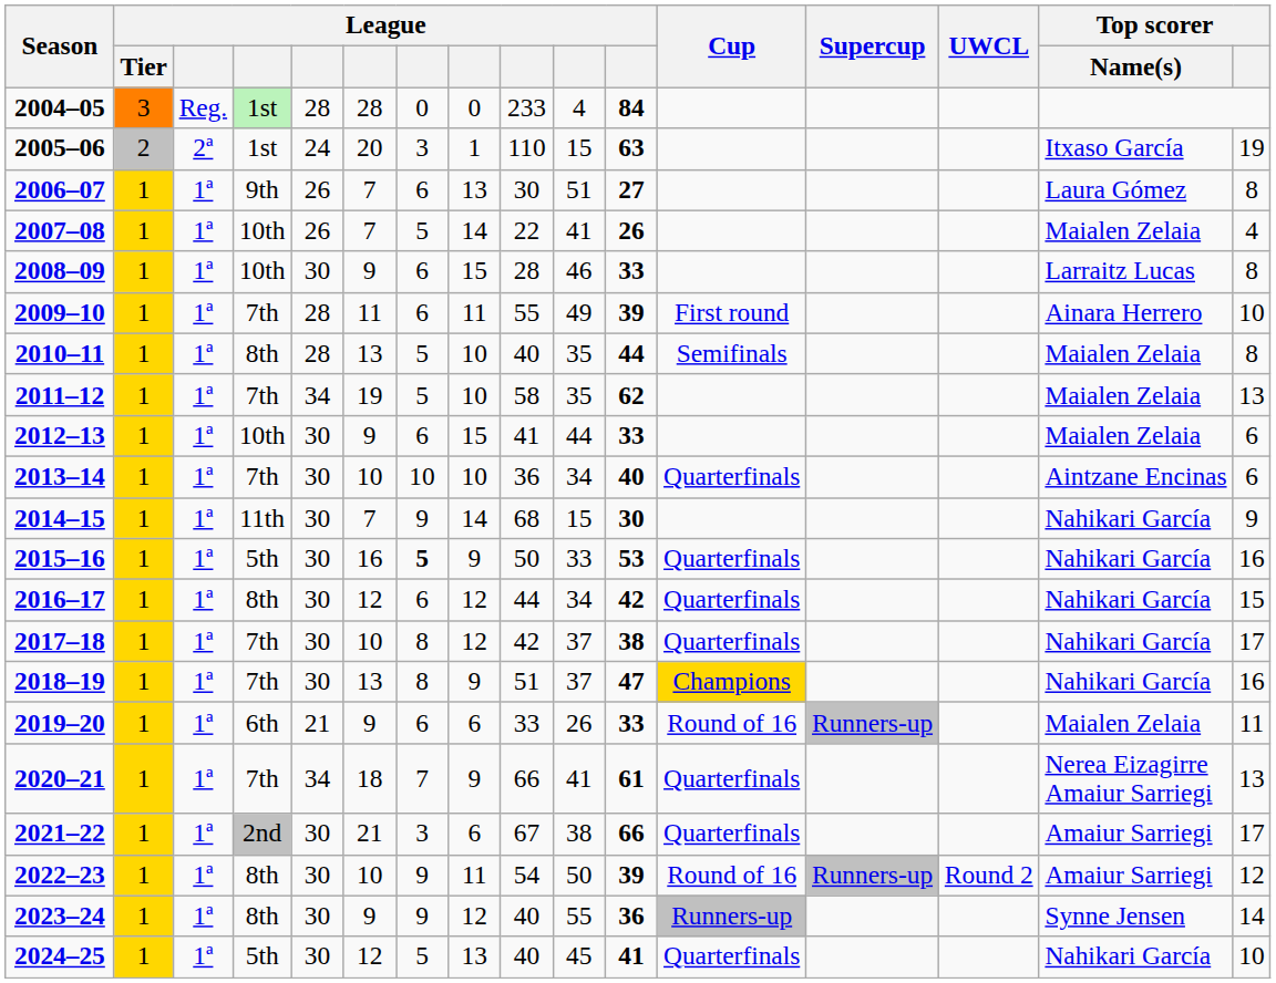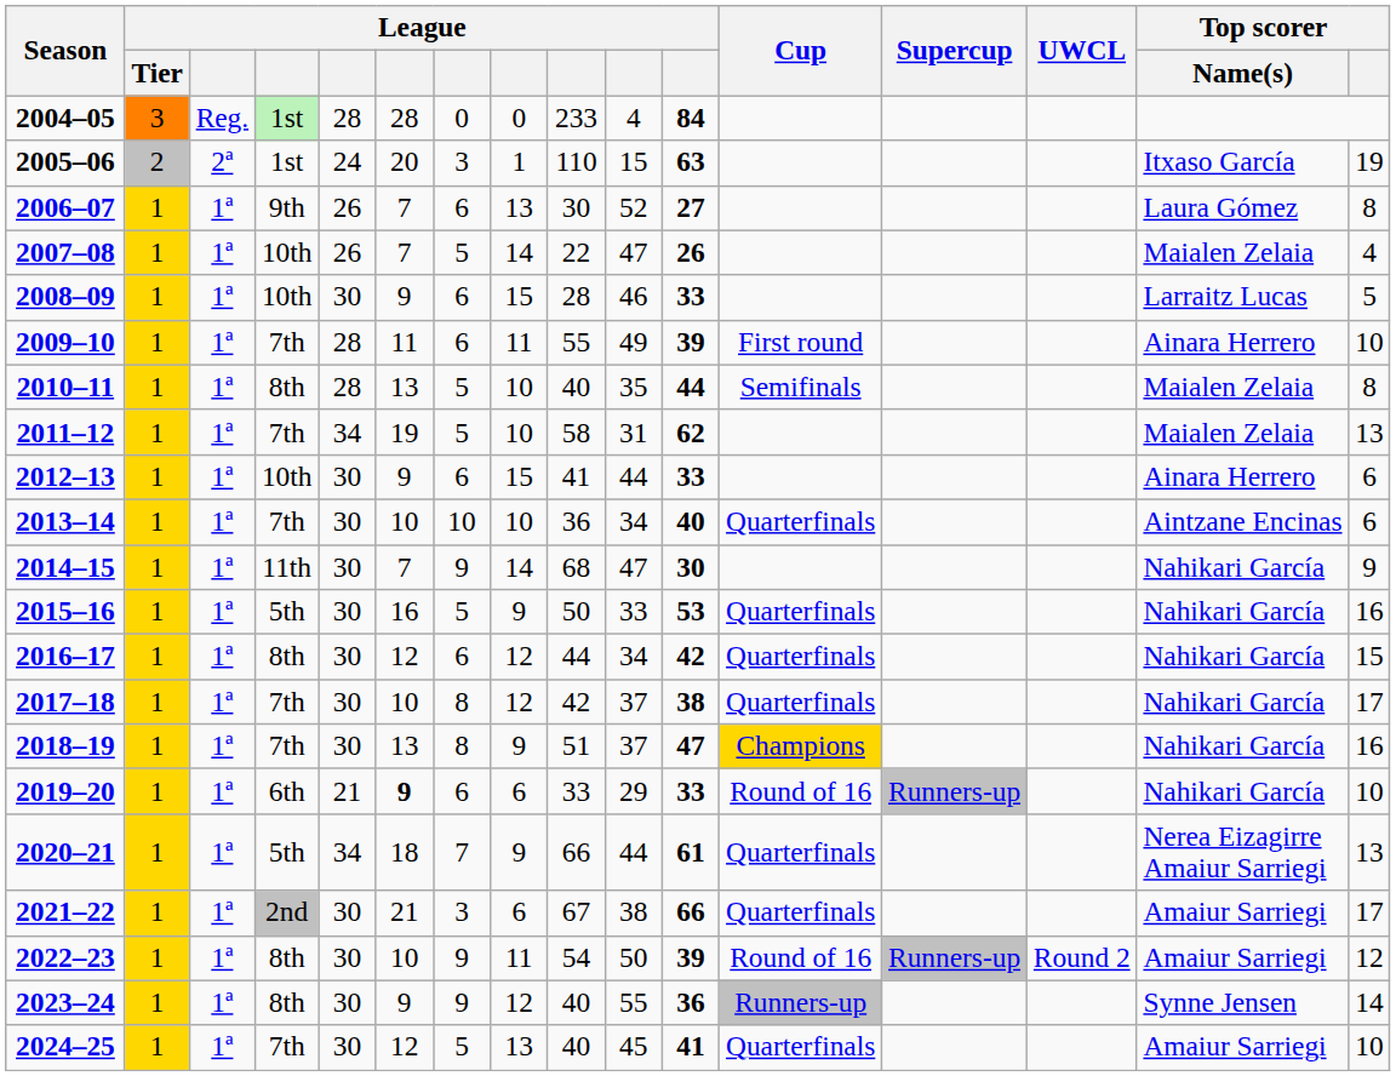 <table class="wikitable" style="text-align: center;">
 <tr>
 <th rowspan=2 width=60>Season</th>
 <th colspan=10>League</th>
 <th rowspan=2 width=40 align=center><a href='#'>Cup</a></th>
 <th rowspan=2><a href='#'>Supercup</a></th>
 <th rowspan=2><a href='#'>UWCL</a></th>
 <th colspan=2>Top scorer</th>
 </tr>
 <tr>
 <th>Tier</th>
 <th></th>
 <th></th>
 <th width=25></th>
 <th width=25></th>
 <th width=25></th>
 <th width=25></th>
 <th width=25></th>
 <th width=25></th>
 <th width=25></th>
 <th>Name(s)</th>
 <th></th>
 </tr>
 <tr>
 <td><strong>2004–05</strong></td>
 <td bgcolor=#FF7F00>3</td>
 <td><a href='#'>Reg.</a></td>
 <td bgcolor="#bbf3bb">1st</td>
 <td>28</td>
 <td>28</td>
 <td>0</td>
 <td>0</td>
 <td>233</td>
 <td>4</td>
 <td><strong>84</strong></td>
 <td></td>
 <td></td>
 <td></td>
 <td colspan="2"></td>
 </tr>
 <tr>
 <td><strong>2005–06</strong></td>
 <td bgcolor=silver>2</td>
 <td><a href='#'>2ª</a></td>
 <td>1st</td>
 <td>24</td>
 <td>20</td>
 <td>3</td>
 <td>1</td>
 <td>110</td>
 <td>15</td>
 <td><strong>63</strong></td>
 <td></td>
 <td></td>
 <td></td>
 <td align="left"> <a href='#'>Itxaso García</a></td>
 <td>19</td>
 </tr>
 <tr>
 <td><strong><a href='#'>2006–07</a></strong></td>
 <td bgcolor=gold>1</td>
 <td><a href='#'>1ª</a></td>
 <td>9th</td>
 <td>26</td>
 <td>7</td>
 <td>6</td>
 <td>13</td>
 <td>30</td>
-<td>51</td>
+<td>52</td>
 <td><strong>27</strong></td>
 <td></td>
 <td></td>
 <td></td>
 <td align="left"> <a href='#'>Laura Gómez</a></td>
 <td>8</td>
 </tr>
 <tr>
 <td><strong><a href='#'>2007–08</a></strong></td>
 <td bgcolor=gold>1</td>
 <td><a href='#'>1ª</a></td>
 <td>10th</td>
 <td>26</td>
 <td>7</td>
 <td>5</td>
 <td>14</td>
 <td>22</td>
-<td>41</td>
+<td>47</td>
 <td><strong>26</strong></td>
 <td></td>
 <td></td>
 <td></td>
 <td align="left"> <a href='#'>Maialen Zelaia</a></td>
 <td>4</td>
 </tr>
 <tr>
 <td><strong><a href='#'>2008–09</a></strong></td>
 <td bgcolor=gold>1</td>
 <td><a href='#'>1ª</a></td>
 <td>10th</td>
 <td>30</td>
 <td>9</td>
 <td>6</td>
 <td>15</td>
 <td>28</td>
 <td>46</td>
 <td><strong>33</strong></td>
 <td></td>
 <td></td>
 <td></td>
 <td align="left"> <a href='#'>Larraitz Lucas</a></td>
-<td>8</td>
+<td>5</td>
 </tr>
 <tr>
 <td><strong><a href='#'>2009–10</a></strong></td>
 <td bgcolor=gold>1</td>
 <td><a href='#'>1ª</a></td>
 <td>7th</td>
 <td>28</td>
 <td>11</td>
 <td>6</td>
 <td>11</td>
 <td>55</td>
 <td>49</td>
 <td><strong>39</strong></td>
 <td><a href='#'>First round</a></td>
 <td></td>
 <td></td>
 <td align="left"> <a href='#'>Ainara Herrero</a></td>
 <td>10</td>
 </tr>
 <tr>
 <td><strong><a href='#'>2010–11</a></strong></td>
 <td bgcolor=gold>1</td>
 <td><a href='#'>1ª</a></td>
 <td>8th</td>
 <td>28</td>
 <td>13</td>
 <td>5</td>
 <td>10</td>
 <td>40</td>
 <td>35</td>
 <td><strong>44</strong></td>
 <td><a href='#'>Semifinals</a></td>
 <td></td>
 <td></td>
 <td align="left"> <a href='#'>Maialen Zelaia</a></td>
 <td>8</td>
 </tr>
 <tr>
 <td><strong><a href='#'>2011–12</a></strong></td>
 <td bgcolor=gold>1</td>
 <td><a href='#'>1ª</a></td>
 <td>7th</td>
 <td>34</td>
 <td>19</td>
 <td>5</td>
 <td>10</td>
 <td>58</td>
-<td>35</td>
+<td>31</td>
 <td><strong>62</strong></td>
 <td></td>
 <td></td>
 <td></td>
 <td align="left"> <a href='#'>Maialen Zelaia</a></td>
 <td>13</td>
 </tr>
 <tr>
 <td><strong><a href='#'>2012–13</a></strong></td>
 <td bgcolor=gold>1</td>
 <td><a href='#'>1ª</a></td>
 <td>10th</td>
 <td>30</td>
 <td>9</td>
 <td>6</td>
 <td>15</td>
 <td>41</td>
 <td>44</td>
 <td><strong>33</strong></td>
 <td></td>
 <td></td>
 <td></td>
-<td align="left"> <a href='#'>Maialen Zelaia</a></td>
+<td align="left"> <a href='#'>Ainara Herrero</a></td>
 <td>6</td>
 </tr>
 <tr>
 <td><strong><a href='#'>2013–14</a></strong></td>
 <td bgcolor=gold>1</td>
 <td><a href='#'>1ª</a></td>
 <td>7th</td>
 <td>30</td>
 <td>10</td>
 <td>10</td>
 <td>10</td>
 <td>36</td>
 <td>34</td>
 <td><strong>40</strong></td>
 <td><a href='#'>Quarterfinals</a></td>
 <td></td>
 <td></td>
 <td align="left"> <a href='#'>Aintzane Encinas</a></td>
 <td>6</td>
 </tr>
 <tr>
 <td><strong><a href='#'>2014–15</a></strong></td>
 <td bgcolor=gold>1</td>
 <td><a href='#'>1ª</a></td>
 <td>11th</td>
 <td>30</td>
 <td>7</td>
 <td>9</td>
 <td>14</td>
 <td>68</td>
-<td>15</td>
+<td>47</td>
 <td><strong>30</strong></td>
 <td></td>
 <td></td>
 <td></td>
 <td align="left"> <a href='#'>Nahikari García</a></td>
 <td>9</td>
 </tr>
 <tr>
 <td><strong><a href='#'>2015–16</a></strong></td>
 <td bgcolor=gold>1</td>
 <td><a href='#'>1ª</a></td>
 <td>5th</td>
 <td>30</td>
 <td>16</td>
-<td><strong>5</strong></td>
+<td>5</td>
 <td>9</td>
 <td>50</td>
 <td>33</td>
 <td><strong>53</strong></td>
 <td><a href='#'>Quarterfinals</a></td>
 <td></td>
 <td></td>
 <td align="left"> <a href='#'>Nahikari García</a></td>
 <td>16</td>
 </tr>
 <tr>
 <td><strong><a href='#'>2016–17</a></strong></td>
 <td bgcolor=gold>1</td>
 <td><a href='#'>1ª</a></td>
 <td>8th</td>
 <td>30</td>
 <td>12</td>
 <td>6</td>
 <td>12</td>
 <td>44</td>
 <td>34</td>
 <td><strong>42</strong></td>
 <td><a href='#'>Quarterfinals</a></td>
 <td></td>
 <td></td>
 <td align="left"> <a href='#'>Nahikari García</a></td>
 <td>15</td>
 </tr>
 <tr>
 <td><strong><a href='#'>2017–18</a></strong></td>
 <td bgcolor=gold>1</td>
 <td><a href='#'>1ª</a></td>
 <td>7th</td>
 <td>30</td>
 <td>10</td>
 <td>8</td>
 <td>12</td>
 <td>42</td>
 <td>37</td>
 <td><strong>38</strong></td>
 <td><a href='#'>Quarterfinals</a></td>
 <td></td>
 <td></td>
 <td align="left"> <a href='#'>Nahikari García</a></td>
 <td>17</td>
 </tr>
 <tr>
 <td><strong><a href='#'>2018–19</a></strong></td>
 <td bgcolor=gold>1</td>
 <td><a href='#'>1ª</a></td>
 <td>7th</td>
 <td>30</td>
 <td>13</td>
 <td>8</td>
 <td>9</td>
 <td>51</td>
 <td>37</td>
 <td><strong>47</strong></td>
 <td bgcolor=gold><a href='#'>Champions</a></td>
 <td></td>
 <td></td>
 <td align="left"> <a href='#'>Nahikari García</a></td>
 <td>16</td>
 </tr>
 <tr>
 <td><a href='#'><strong>2019–20</strong></a></td>
 <td bgcolor=gold>1</td>
 <td><a href='#'>1ª</a></td>
 <td>6th</td>
 <td>21</td>
-<td>9</td>
+<td><strong>9</strong></td>
 <td>6</td>
 <td>6</td>
 <td>33</td>
-<td>26</td>
+<td>29</td>
 <td><strong>33</strong></td>
 <td><a href='#'>Round of 16</a></td>
 <td bgcolor=silver><a href='#'>Runners-up</a></td>
 <td></td>
-<td align="left"> <a href='#'>Maialen Zelaia</a></td>
-<td>11</td>
+<td align="left"> <a href='#'>Nahikari García</a></td>
+<td>10</td>
 </tr>
 <tr>
 <td><a href='#'><strong>2020–21</strong></a></td>
 <td bgcolor=gold>1</td>
 <td><a href='#'>1ª</a></td>
-<td>7th</td>
+<td>5th</td>
 <td>34</td>
 <td>18</td>
 <td>7</td>
 <td>9</td>
 <td>66</td>
-<td>41</td>
+<td>44</td>
 <td><strong>61</strong></td>
 <td><a href='#'>Quarterfinals</a></td>
 <td></td>
 <td></td>
 <td align="left"> <a href='#'>Nerea Eizagirre</a><br> <a href='#'>Amaiur Sarriegi</a></td>
 <td>13</td>
 </tr>
 <tr>
 <td><a href='#'><strong>2021–22</strong></a></td>
 <td bgcolor=gold>1</td>
 <td><a href='#'>1ª</a></td>
 <td bgcolor=silver>2nd</td>
 <td>30</td>
 <td>21</td>
 <td>3</td>
 <td>6</td>
 <td>67</td>
 <td>38</td>
 <td><strong>66</strong></td>
 <td><a href='#'>Quarterfinals</a></td>
 <td></td>
 <td></td>
 <td align="left"> <a href='#'>Amaiur Sarriegi</a></td>
 <td>17</td>
 </tr>
 <tr>
 <td><a href='#'><strong>2022–23</strong></a></td>
 <td bgcolor=gold>1</td>
 <td><a href='#'>1ª</a></td>
 <td>8th</td>
 <td>30</td>
 <td>10</td>
 <td>9</td>
 <td>11</td>
 <td>54</td>
 <td>50</td>
 <td><strong>39</strong></td>
 <td><a href='#'>Round of 16</a></td>
 <td bgcolor=silver><a href='#'>Runners-up</a></td>
 <td><a href='#'>Round 2</a></td>
 <td align="left"> <a href='#'>Amaiur Sarriegi</a></td>
 <td>12</td>
 </tr>
 <tr>
 <td><a href='#'><strong>2023–24</strong></a></td>
 <td bgcolor=gold>1</td>
 <td><a href='#'>1ª</a></td>
 <td>8th</td>
 <td>30</td>
 <td>9</td>
 <td>9</td>
 <td>12</td>
 <td>40</td>
 <td>55</td>
 <td><strong>36</strong></td>
 <td bgcolor=silver><a href='#'>Runners-up</a></td>
 <td></td>
 <td></td>
 <td align="left"> <a href='#'>Synne Jensen</a></td>
 <td>14</td>
 </tr>
 <tr>
 <td><a href='#'><strong>2024–25</strong></a></td>
 <td bgcolor=gold>1</td>
 <td><a href='#'>1ª</a></td>
-<td>5th</td>
+<td>7th</td>
 <td>30</td>
 <td>12</td>
 <td>5</td>
 <td>13</td>
 <td>40</td>
 <td>45</td>
 <td><strong>41</strong></td>
 <td><a href='#'>Quarterfinals</a></td>
 <td></td>
 <td></td>
-<td align="left"> <a href='#'>Nahikari García</a></td>
+<td align="left"> <a href='#'>Amaiur Sarriegi</a></td>
 <td>10</td>
 </tr>
 <tr>
 </tr>
 </table>
